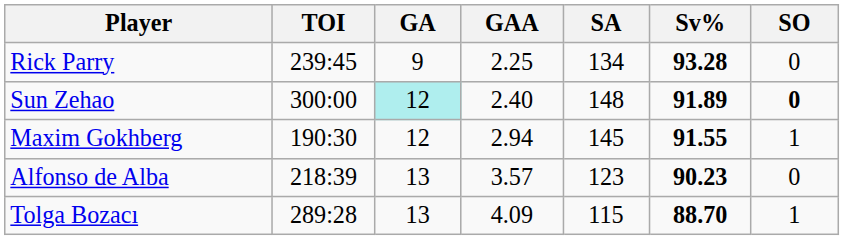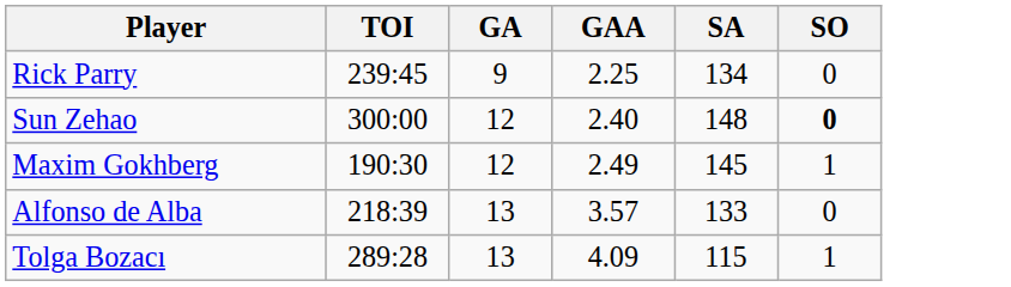 <table class="wikitable sortable" style="text-align:center;">
 <tr>
 <th style="width:170px;">Player</th>
 <th style="width:60px;">TOI</th>
 <th style="width:50px;">GA</th>
 <th style="width:60px;">GAA</th>
 <th style="width:50px;">SA</th>
-<th style="width:60px;">Sv%</th>
 <th style="width:50px;">SO</th>
 </tr>
 <tr>
 <td style="text-align:left;"> <a href='#'>Rick Parry</a></td>
 <td>239:45</td>
 <td>9</td>
 <td>2.25</td>
 <td>134</td>
-<td><strong>93.28</strong></td>
 <td>0</td>
 </tr>
 <tr>
 <td style="text-align:left;"> <a href='#'>Sun Zehao</a></td>
 <td>300:00</td>
-<td style="background: paleturquoise;">12</td>
+<td>12</td>
 <td>2.40</td>
 <td>148</td>
-<td><strong>91.89</strong></td>
 <td><strong>0</strong></td>
 </tr>
 <tr>
 <td style="text-align:left;"> <a href='#'>Maxim Gokhberg</a></td>
 <td>190:30</td>
 <td>12</td>
-<td>2.94</td>
+<td>2.49</td>
 <td>145</td>
-<td><strong>91.55</strong></td>
 <td>1</td>
 </tr>
 <tr>
 <td style="text-align:left;"> <a href='#'>Alfonso de Alba</a></td>
 <td>218:39</td>
 <td>13</td>
 <td>3.57</td>
-<td>123</td>
-<td><strong>90.23</strong></td>
+<td>133</td>
 <td>0</td>
 </tr>
 <tr>
 <td style="text-align:left;"> <a href='#'>Tolga Bozacı</a></td>
 <td>289:28</td>
 <td>13</td>
 <td>4.09</td>
 <td>115</td>
-<td><strong>88.70</strong></td>
 <td>1</td>
 </tr>
 </table>
